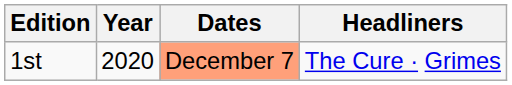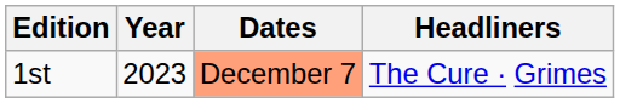 <table class="wikitable">
 <tr>
 <th>Edition</th>
 <th>Year</th>
 <th>Dates</th>
 <th>Headliners</th>
 </tr>
 <tr>
 <td>1st</td>
-<td>2020</td>
+<td>2023</td>
 <td style="background: lightsalmon;">December 7</td>
 <td><a href='#'>The Cure ·</a> <a href='#'>Grimes</a></td>
 </tr>
 </table>
